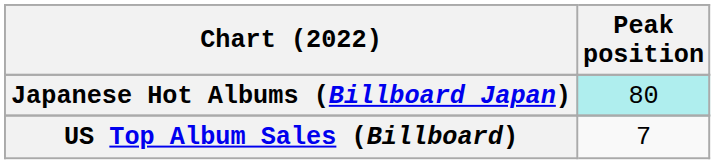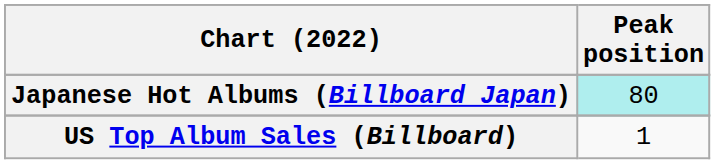 <table class="wikitable sortable plainrowheaders" style="text-align:center">
 <tr>
 <th scope="col">Chart (2022)</th>
 <th scope="col">Peak<br>position</th>
 </tr>
 <tr>
 </tr>
 <tr>
 </tr>
 <tr>
 </tr>
 <tr>
 </tr>
 <tr>
 </tr>
 <tr>
 </tr>
 <tr>
 </tr>
 <tr>
 </tr>
 <tr>
 </tr>
 <tr>
 </tr>
 <tr>
 </tr>
 <tr>
 </tr>
 <tr>
 </tr>
 <tr>
 <th scope="row">Japanese Hot Albums (<em><a href='#'>Billboard Japan</a></em>)</th>
 <td style="background: paleturquoise;">80</td>
 </tr>
 <tr>
 </tr>
 <tr>
 </tr>
 <tr>
 </tr>
 <tr>
 </tr>
 <tr>
 </tr>
 <tr>
 </tr>
 <tr>
 </tr>
 <tr>
 </tr>
 <tr>
 </tr>
 <tr>
 <th scope="row">US <a href='#'>Top Album Sales</a> (<em>Billboard</em>)</th>
-<td>7</td>
+<td>1</td>
 </tr>
 </table>
